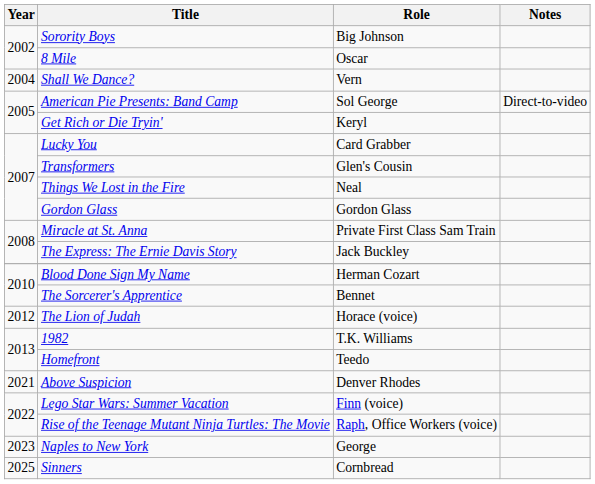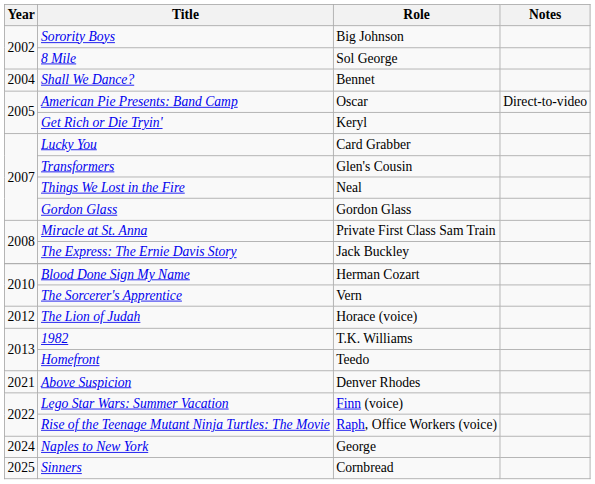 <table class="wikitable sortable">
 <tr>
 <th>Year</th>
 <th>Title</th>
 <th>Role</th>
 <th>Notes</th>
 </tr>
 <tr>
 <td rowspan=2>2002</td>
 <td><em><a href='#'>Sorority Boys</a></em></td>
 <td>Big Johnson</td>
 <td></td>
 </tr>
 <tr>
 <td><em><a href='#'>8 Mile</a></em></td>
-<td>Oscar</td>
+<td>Sol George</td>
 <td></td>
 </tr>
 <tr>
 <td>2004</td>
 <td><em><a href='#'>Shall We Dance?</a></em></td>
-<td>Vern</td>
+<td>Bennet</td>
 <td></td>
 </tr>
 <tr>
 <td rowspan=2>2005</td>
 <td><em><a href='#'>American Pie Presents: Band Camp</a></em></td>
-<td>Sol George</td>
+<td>Oscar</td>
 <td>Direct-to-video</td>
 </tr>
 <tr>
 <td><em><a href='#'>Get Rich or Die Tryin'</a></em></td>
 <td>Keryl</td>
 <td></td>
 </tr>
 <tr>
 <td rowspan=4>2007</td>
 <td><em><a href='#'>Lucky You</a></em></td>
 <td>Card Grabber</td>
 <td></td>
 </tr>
 <tr>
 <td><em><a href='#'>Transformers</a></em></td>
 <td>Glen's Cousin</td>
 <td></td>
 </tr>
 <tr>
 <td><em><a href='#'>Things We Lost in the Fire</a></em></td>
 <td>Neal</td>
 <td></td>
 </tr>
 <tr>
 <td><em><a href='#'>Gordon Glass</a></em></td>
 <td>Gordon Glass</td>
 <td></td>
 </tr>
 <tr>
 <td rowspan=2>2008</td>
 <td><em><a href='#'>Miracle at St. Anna</a></em></td>
 <td>Private First Class Sam Train</td>
 <td></td>
 </tr>
 <tr>
 <td><em><a href='#'>The Express: The Ernie Davis Story</a></em></td>
 <td>Jack Buckley</td>
 <td></td>
 </tr>
 <tr>
 </tr>
 <tr>
 <td rowspan=2>2010</td>
 <td><em><a href='#'>Blood Done Sign My Name</a></em></td>
 <td>Herman Cozart</td>
 <td></td>
 </tr>
 <tr>
 <td><em><a href='#'>The Sorcerer's Apprentice</a></em></td>
-<td>Bennet</td>
+<td>Vern</td>
 <td></td>
 </tr>
 <tr>
 <td>2012</td>
 <td><em><a href='#'>The Lion of Judah</a></em></td>
 <td>Horace (voice)</td>
 <td></td>
 </tr>
 <tr>
 <td rowspan=2>2013</td>
 <td><em><a href='#'>1982</a></em></td>
 <td>T.K. Williams</td>
 <td></td>
 </tr>
 <tr>
 <td><em><a href='#'>Homefront</a></em></td>
 <td>Teedo</td>
 <td></td>
 </tr>
 <tr>
 <td>2021</td>
 <td><em><a href='#'>Above Suspicion</a></em></td>
 <td>Denver Rhodes</td>
 <td></td>
 </tr>
 <tr>
 <td rowspan=2>2022</td>
 <td><em><a href='#'>Lego Star Wars: Summer Vacation</a></em></td>
 <td><a href='#'>Finn</a> (voice)</td>
 <td></td>
 </tr>
 <tr>
 <td><em><a href='#'>Rise of the Teenage Mutant Ninja Turtles: The Movie</a></em></td>
 <td><a href='#'>Raph</a>, Office Workers (voice)</td>
 <td></td>
 </tr>
 <tr>
-<td>2023</td>
+<td>2024</td>
 <td><em><a href='#'>Naples to New York</a></em></td>
 <td>George</td>
 <td></td>
 </tr>
 <tr>
 <td>2025</td>
 <td><em><a href='#'>Sinners</a></em></td>
 <td>Cornbread</td>
 <td></td>
 </tr>
 </table>
